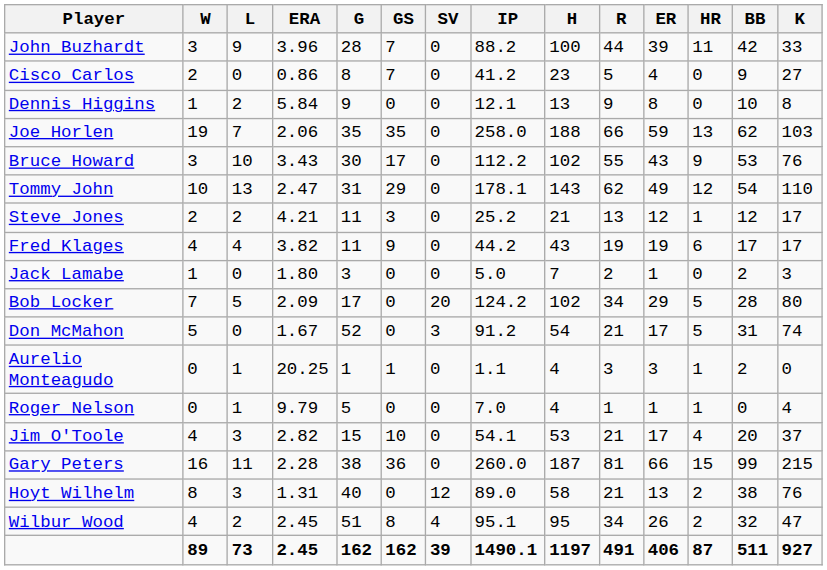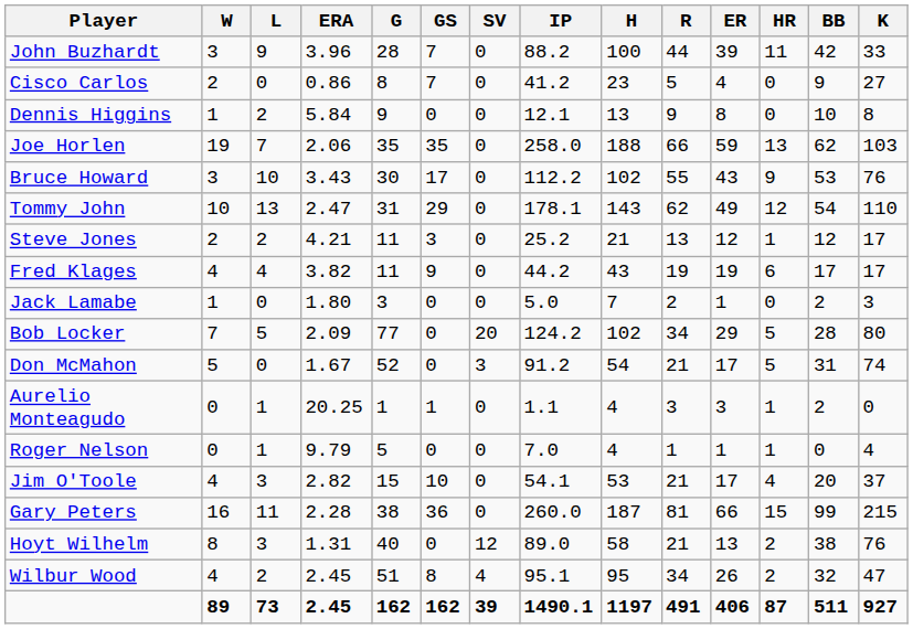 <table class="wikitable sortable">
 <tr>
 <th width="20%">Player</th>
 <th width="5%">W</th>
 <th width="5%">L</th>
 <th width="5%">ERA</th>
 <th width="5%">G</th>
 <th width="5%">GS</th>
 <th width="5%">SV</th>
 <th width="5%">IP</th>
 <th width="5%">H</th>
 <th width="5%">R</th>
 <th width="5%">ER</th>
 <th width="5%">HR</th>
 <th width="5%">BB</th>
 <th width="5%">K</th>
 </tr>
 <tr>
 <td><a href='#'>John Buzhardt</a></td>
 <td>3</td>
 <td>9</td>
 <td>3.96</td>
 <td>28</td>
 <td>7</td>
 <td>0</td>
 <td>88.2</td>
 <td>100</td>
 <td>44</td>
 <td>39</td>
 <td>11</td>
 <td>42</td>
 <td>33</td>
 </tr>
 <tr>
 <td><a href='#'>Cisco Carlos</a></td>
 <td>2</td>
 <td>0</td>
 <td>0.86</td>
 <td>8</td>
 <td>7</td>
 <td>0</td>
 <td>41.2</td>
 <td>23</td>
 <td>5</td>
 <td>4</td>
 <td>0</td>
 <td>9</td>
 <td>27</td>
 </tr>
 <tr>
 <td><a href='#'>Dennis Higgins</a></td>
 <td>1</td>
 <td>2</td>
 <td>5.84</td>
 <td>9</td>
 <td>0</td>
 <td>0</td>
 <td>12.1</td>
 <td>13</td>
 <td>9</td>
 <td>8</td>
 <td>0</td>
 <td>10</td>
 <td>8</td>
 </tr>
 <tr>
 <td><a href='#'>Joe Horlen</a></td>
 <td>19</td>
 <td>7</td>
 <td>2.06</td>
 <td>35</td>
 <td>35</td>
 <td>0</td>
 <td>258.0</td>
 <td>188</td>
 <td>66</td>
 <td>59</td>
 <td>13</td>
 <td>62</td>
 <td>103</td>
 </tr>
 <tr>
 <td><a href='#'>Bruce Howard</a></td>
 <td>3</td>
 <td>10</td>
 <td>3.43</td>
 <td>30</td>
 <td>17</td>
 <td>0</td>
 <td>112.2</td>
 <td>102</td>
 <td>55</td>
 <td>43</td>
 <td>9</td>
 <td>53</td>
 <td>76</td>
 </tr>
 <tr>
 <td><a href='#'>Tommy John</a></td>
 <td>10</td>
 <td>13</td>
 <td>2.47</td>
 <td>31</td>
 <td>29</td>
 <td>0</td>
 <td>178.1</td>
 <td>143</td>
 <td>62</td>
 <td>49</td>
 <td>12</td>
 <td>54</td>
 <td>110</td>
 </tr>
 <tr>
 <td><a href='#'>Steve Jones</a></td>
 <td>2</td>
 <td>2</td>
 <td>4.21</td>
 <td>11</td>
 <td>3</td>
 <td>0</td>
 <td>25.2</td>
 <td>21</td>
 <td>13</td>
 <td>12</td>
 <td>1</td>
 <td>12</td>
 <td>17</td>
 </tr>
 <tr>
 <td><a href='#'>Fred Klages</a></td>
 <td>4</td>
 <td>4</td>
 <td>3.82</td>
 <td>11</td>
 <td>9</td>
 <td>0</td>
 <td>44.2</td>
 <td>43</td>
 <td>19</td>
 <td>19</td>
 <td>6</td>
 <td>17</td>
 <td>17</td>
 </tr>
 <tr>
 <td><a href='#'>Jack Lamabe</a></td>
 <td>1</td>
 <td>0</td>
 <td>1.80</td>
 <td>3</td>
 <td>0</td>
 <td>0</td>
 <td>5.0</td>
 <td>7</td>
 <td>2</td>
 <td>1</td>
 <td>0</td>
 <td>2</td>
 <td>3</td>
 </tr>
 <tr>
 <td><a href='#'>Bob Locker</a></td>
 <td>7</td>
 <td>5</td>
 <td>2.09</td>
-<td>17</td>
+<td>77</td>
 <td>0</td>
 <td>20</td>
 <td>124.2</td>
 <td>102</td>
 <td>34</td>
 <td>29</td>
 <td>5</td>
 <td>28</td>
 <td>80</td>
 </tr>
 <tr>
 <td><a href='#'>Don McMahon</a></td>
 <td>5</td>
 <td>0</td>
 <td>1.67</td>
 <td>52</td>
 <td>0</td>
 <td>3</td>
 <td>91.2</td>
 <td>54</td>
 <td>21</td>
 <td>17</td>
 <td>5</td>
 <td>31</td>
 <td>74</td>
 </tr>
 <tr>
 <td><a href='#'>Aurelio Monteagudo</a></td>
 <td>0</td>
 <td>1</td>
 <td>20.25</td>
 <td>1</td>
 <td>1</td>
 <td>0</td>
 <td>1.1</td>
 <td>4</td>
 <td>3</td>
 <td>3</td>
 <td>1</td>
 <td>2</td>
 <td>0</td>
 </tr>
 <tr>
 <td><a href='#'>Roger Nelson</a></td>
 <td>0</td>
 <td>1</td>
 <td>9.79</td>
 <td>5</td>
 <td>0</td>
 <td>0</td>
 <td>7.0</td>
 <td>4</td>
 <td>1</td>
 <td>1</td>
 <td>1</td>
 <td>0</td>
 <td>4</td>
 </tr>
 <tr>
 <td><a href='#'>Jim O'Toole</a></td>
 <td>4</td>
 <td>3</td>
 <td>2.82</td>
 <td>15</td>
 <td>10</td>
 <td>0</td>
 <td>54.1</td>
 <td>53</td>
 <td>21</td>
 <td>17</td>
 <td>4</td>
 <td>20</td>
 <td>37</td>
 </tr>
 <tr>
 <td><a href='#'>Gary Peters</a></td>
 <td>16</td>
 <td>11</td>
 <td>2.28</td>
 <td>38</td>
 <td>36</td>
 <td>0</td>
 <td>260.0</td>
 <td>187</td>
 <td>81</td>
 <td>66</td>
 <td>15</td>
 <td>99</td>
 <td>215</td>
 </tr>
 <tr>
 <td><a href='#'>Hoyt Wilhelm</a></td>
 <td>8</td>
 <td>3</td>
 <td>1.31</td>
 <td>40</td>
 <td>0</td>
 <td>12</td>
 <td>89.0</td>
 <td>58</td>
 <td>21</td>
 <td>13</td>
 <td>2</td>
 <td>38</td>
 <td>76</td>
 </tr>
 <tr>
 <td><a href='#'>Wilbur Wood</a></td>
 <td>4</td>
 <td>2</td>
 <td>2.45</td>
 <td>51</td>
 <td>8</td>
 <td>4</td>
 <td>95.1</td>
 <td>95</td>
 <td>34</td>
 <td>26</td>
 <td>2</td>
 <td>32</td>
 <td>47</td>
 </tr>
 <tr class="sortbottom">
 <td></td>
 <td><strong>89</strong></td>
 <td><strong>73</strong></td>
 <td><strong>2.45</strong></td>
 <td><strong>162</strong></td>
 <td><strong>162</strong></td>
 <td><strong>39</strong></td>
 <td><strong>1490.1</strong></td>
 <td><strong>1197</strong></td>
 <td><strong>491</strong></td>
 <td><strong>406</strong></td>
 <td><strong>87</strong></td>
 <td><strong>511</strong></td>
 <td><strong>927</strong></td>
 </tr>
 </table>
